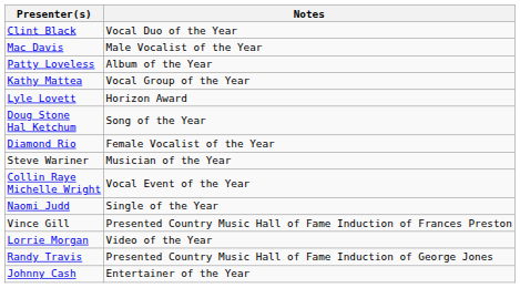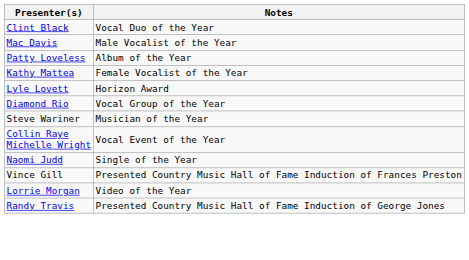 <table class="wikitable">
 <tr>
 <th>Presenter(s)</th>
 <th>Notes</th>
 </tr>
 <tr>
 <td><a href='#'>Clint Black</a></td>
 <td>Vocal Duo of the Year</td>
 </tr>
 <tr>
 <td><a href='#'>Mac Davis</a></td>
 <td>Male Vocalist of the Year</td>
 </tr>
 <tr>
 <td><a href='#'>Patty Loveless</a></td>
 <td>Album of the Year</td>
 </tr>
 <tr>
 <td><a href='#'>Kathy Mattea</a></td>
-<td>Vocal Group of the Year</td>
+<td>Female Vocalist of the Year</td>
 </tr>
 <tr>
 <td><a href='#'>Lyle Lovett</a></td>
 <td>Horizon Award</td>
 </tr>
 <tr>
-<td><a href='#'>Doug Stone</a><br><a href='#'>Hal Ketchum</a></td>
-<td>Song of the Year</td>
-</tr>
-<tr>
 <td><a href='#'>Diamond Rio</a></td>
-<td>Female Vocalist of the Year</td>
+<td>Vocal Group of the Year</td>
 </tr>
 <tr>
 <td>Steve Wariner</td>
 <td>Musician of the Year</td>
 </tr>
 <tr>
 <td><a href='#'>Collin Raye</a><br><a href='#'>Michelle Wright</a></td>
 <td>Vocal Event of the Year</td>
 </tr>
 <tr>
 <td><a href='#'>Naomi Judd</a></td>
 <td>Single of the Year</td>
 </tr>
 <tr>
 <td>Vince Gill</td>
 <td>Presented Country Music Hall of Fame Induction of Frances Preston</td>
 </tr>
 <tr>
 <td><a href='#'>Lorrie Morgan</a></td>
 <td>Video of the Year</td>
 </tr>
 <tr>
 <td><a href='#'>Randy Travis</a></td>
 <td>Presented Country Music Hall of Fame Induction of George Jones</td>
 </tr>
-<tr>
-<td><a href='#'>Johnny Cash</a></td>
-<td>Entertainer of the Year</td>
-</tr>
 </table>
